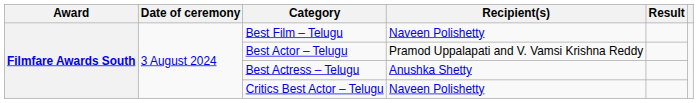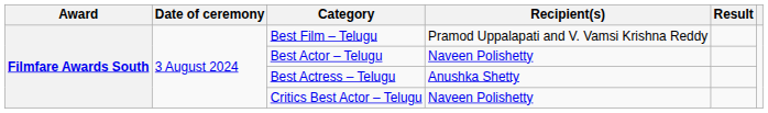 <table class="wikitable plainrowheaders sortable">
 <tr>
 <th scope="col">Award</th>
 <th scope="col">Date of ceremony</th>
 <th scope="col">Category</th>
 <th scope="col">Recipient(s)</th>
 <th scope="col">Result</th>
 <th scope="col" class="unsortable"></th>
 </tr>
 <tr>
 <th rowspan="4" scope="row"><a href='#'>Filmfare Awards South</a></th>
 <td rowspan="4"><a href='#'>3 August 2024</a></td>
 <td><a href='#'>Best Film – Telugu</a></td>
-<td><a href='#'>Naveen Polishetty</a></td>
+<td>Pramod Uppalapati and V. Vamsi Krishna Reddy</td>
 <td></td>
 <td rowspan="4"></td>
 </tr>
 <tr>
 <td><a href='#'>Best Actor – Telugu</a></td>
-<td>Pramod Uppalapati and V. Vamsi Krishna Reddy</td>
+<td><a href='#'>Naveen Polishetty</a></td>
 <td></td>
 </tr>
 <tr>
 <td><a href='#'>Best Actress – Telugu</a></td>
 <td><a href='#'>Anushka Shetty</a></td>
 <td></td>
 </tr>
 <tr>
 <td><a href='#'>Critics Best Actor – Telugu</a></td>
 <td><a href='#'>Naveen Polishetty</a></td>
 <td></td>
 </tr>
 </table>
